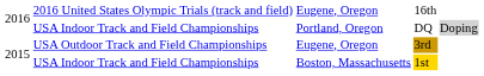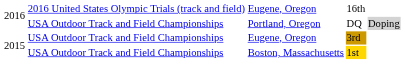 <table>
 <tr>
 <td rowspan=2>2016</td>
 <td><a href='#'>2016 United States Olympic Trials (track and field)</a></td>
 <td><a href='#'>Eugene, Oregon</a></td>
 <td>16th</td>
 <td></td>
 </tr>
 <tr>
-<td><a href='#'>USA Indoor Track and Field Championships</a></td>
+<td><a href='#'>USA Outdoor Track and Field Championships</a></td>
 <td><a href='#'>Portland, Oregon</a></td>
 <td>DQ</td>
 <td style="background: lightgrey;">Doping</td>
 </tr>
 <tr>
 <td rowspan=2>2015</td>
 <td><a href='#'>USA Outdoor Track and Field Championships</a></td>
 <td><a href='#'>Eugene, Oregon</a></td>
 <td bgcolor=cc9900>3rd</td>
 <td></td>
 </tr>
 <tr>
-<td><a href='#'>USA Indoor Track and Field Championships</a></td>
+<td><a href='#'>USA Outdoor Track and Field Championships</a></td>
 <td><a href='#'>Boston, Massachusetts</a></td>
 <td bgcolor=gold>1st</td>
 <td></td>
 </tr>
 </table>
